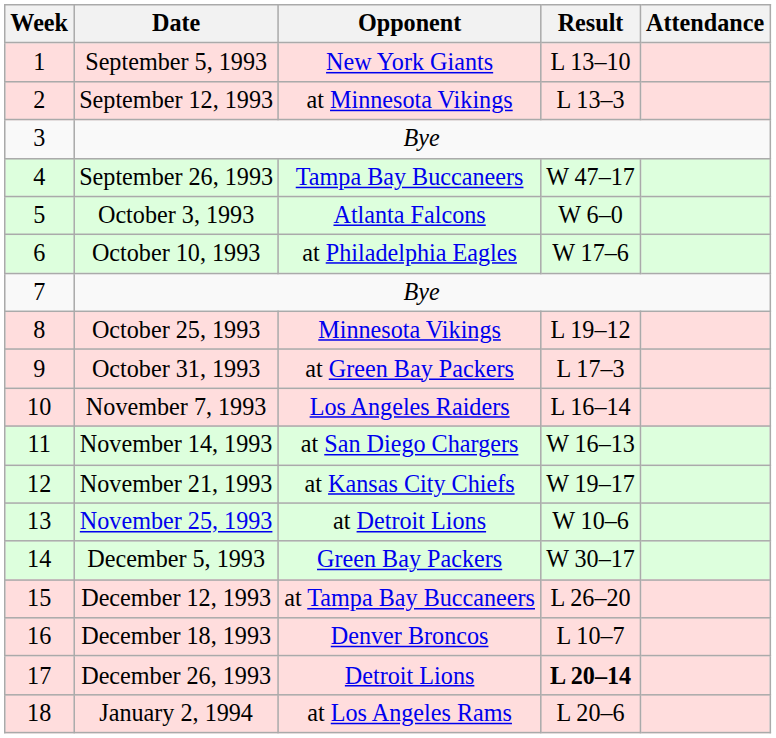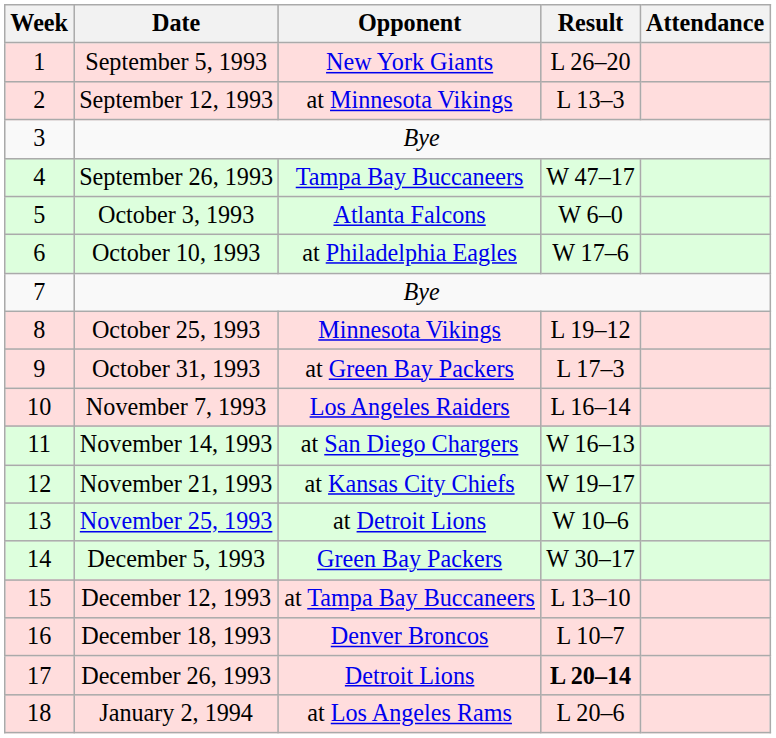 <table class="wikitable" align="center">
 <tr>
 <th>Week</th>
 <th>Date</th>
 <th>Opponent</th>
 <th>Result</th>
 <th>Attendance</th>
 </tr>
 <tr style="background: #ffdddd;" align="center">
 <td>1</td>
 <td>September 5, 1993</td>
 <td><a href='#'>New York Giants</a></td>
-<td>L 13–10</td>
+<td>L 26–20</td>
 <td></td>
 </tr>
 <tr style="background: #ffdddd;" align="center">
 <td>2</td>
 <td>September 12, 1993</td>
 <td>at <a href='#'>Minnesota Vikings</a></td>
 <td>L 13–3</td>
 <td></td>
 </tr>
 <tr align="center">
 <td>3</td>
 <td colspan="4" align="center"><em>Bye</em></td>
 </tr>
 <tr style="background: #ddffdd;" align="center">
 <td>4</td>
 <td>September 26, 1993</td>
 <td><a href='#'>Tampa Bay Buccaneers</a></td>
 <td>W 47–17</td>
 <td></td>
 </tr>
 <tr style="background: #ddffdd;" align="center">
 <td>5</td>
 <td>October 3, 1993</td>
 <td><a href='#'>Atlanta Falcons</a></td>
 <td>W 6–0</td>
 <td></td>
 </tr>
 <tr style="background: #ddffdd;" align="center">
 <td>6</td>
 <td>October 10, 1993</td>
 <td>at <a href='#'>Philadelphia Eagles</a></td>
 <td>W 17–6</td>
 <td></td>
 </tr>
 <tr align="center">
 <td>7</td>
 <td colspan="4" align="center"><em>Bye</em></td>
 </tr>
 <tr style="background: #ffdddd;" align="center">
 <td>8</td>
 <td>October 25, 1993</td>
 <td><a href='#'>Minnesota Vikings</a></td>
 <td>L 19–12</td>
 <td></td>
 </tr>
 <tr style="background: #ffdddd;" align="center">
 <td>9</td>
 <td>October 31, 1993</td>
 <td>at <a href='#'>Green Bay Packers</a></td>
 <td>L 17–3</td>
 <td></td>
 </tr>
 <tr style="background: #ffdddd;" align="center">
 <td>10</td>
 <td>November 7, 1993</td>
 <td><a href='#'>Los Angeles Raiders</a></td>
 <td>L 16–14</td>
 <td></td>
 </tr>
 <tr style="background: #ddffdd;" align="center">
 <td>11</td>
 <td>November 14, 1993</td>
 <td>at <a href='#'>San Diego Chargers</a></td>
 <td>W 16–13</td>
 <td></td>
 </tr>
 <tr style="background: #ddffdd;" align="center">
 <td>12</td>
 <td>November 21, 1993</td>
 <td>at <a href='#'>Kansas City Chiefs</a></td>
 <td>W 19–17</td>
 <td></td>
 </tr>
 <tr style="background: #ddffdd;" align="center">
 <td>13</td>
 <td><a href='#'>November 25, 1993</a></td>
 <td>at <a href='#'>Detroit Lions</a></td>
 <td>W 10–6</td>
 <td></td>
 </tr>
 <tr style="background: #ddffdd;" align="center">
 <td>14</td>
 <td>December 5, 1993</td>
 <td><a href='#'>Green Bay Packers</a></td>
 <td>W 30–17</td>
 <td></td>
 </tr>
 <tr style="background: #ffdddd;" align="center">
 <td>15</td>
 <td>December 12, 1993</td>
 <td>at <a href='#'>Tampa Bay Buccaneers</a></td>
-<td>L 26–20</td>
+<td>L 13–10</td>
 <td></td>
 </tr>
 <tr style="background: #ffdddd;" align="center">
 <td>16</td>
 <td>December 18, 1993</td>
 <td><a href='#'>Denver Broncos</a></td>
 <td>L 10–7</td>
 <td></td>
 </tr>
 <tr style="background: #ffdddd;" align="center">
 <td>17</td>
 <td>December 26, 1993</td>
 <td><a href='#'>Detroit Lions</a></td>
 <td><strong>L 20–14</strong></td>
 <td></td>
 </tr>
 <tr style="background: #ffdddd;" align="center">
 <td>18</td>
 <td>January 2, 1994</td>
 <td>at <a href='#'>Los Angeles Rams</a></td>
 <td>L 20–6</td>
 <td></td>
 </tr>
 </table>
